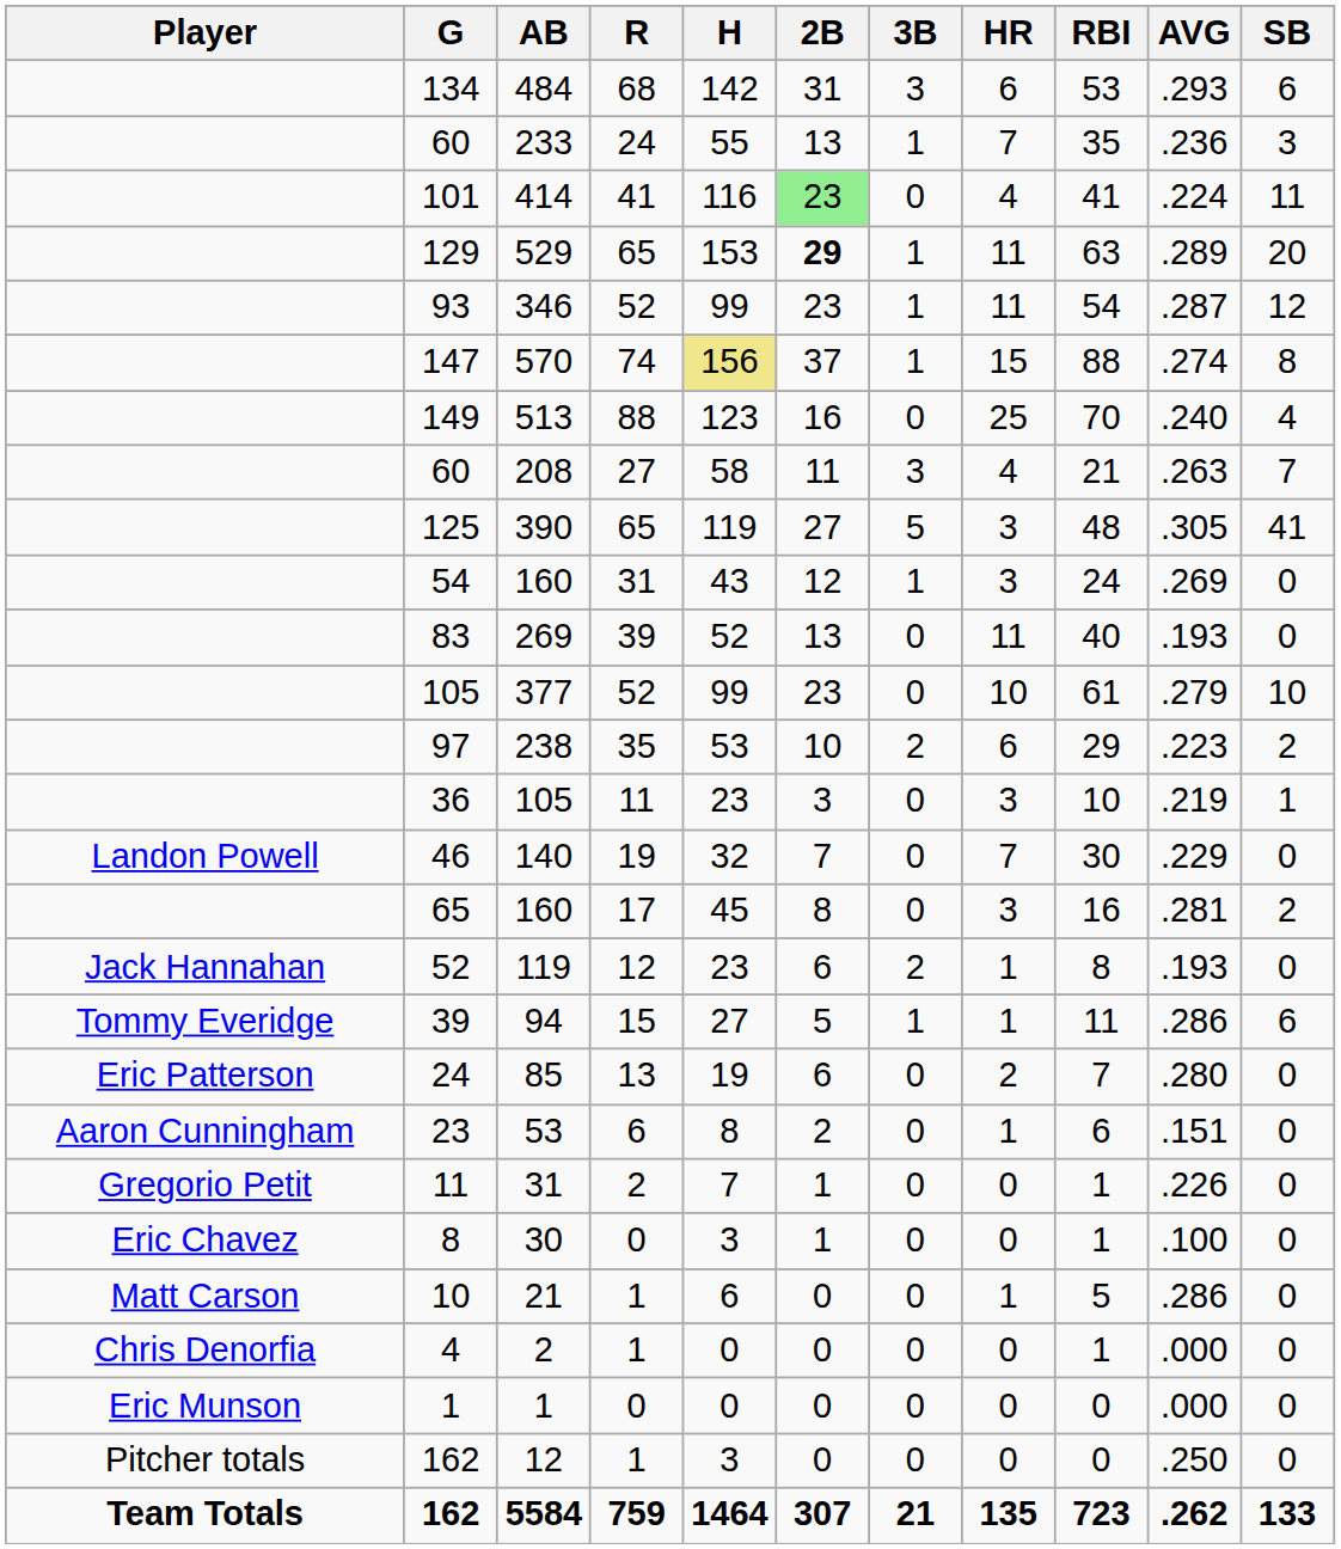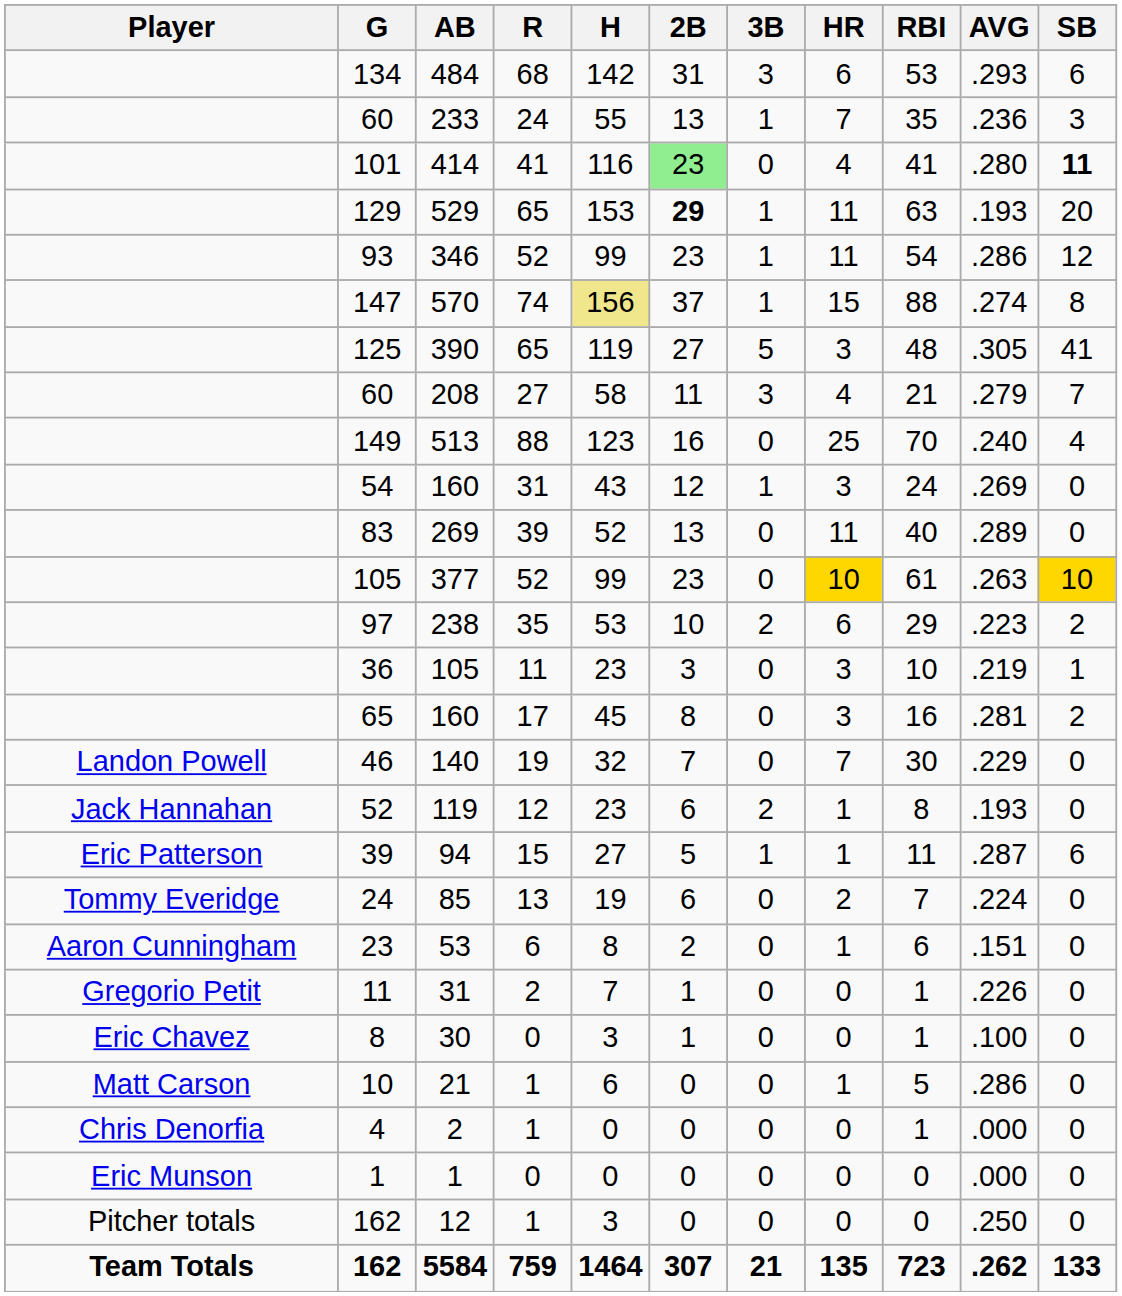 <table class="wikitable sortable">
 <tr>
 <th bgcolor="#DDDDFF" width="30%">Player</th>
 <th bgcolor="#DDDDFF" width="7%">G</th>
 <th bgcolor="#DDDDFF" width="7%">AB</th>
 <th bgcolor="#DDDDFF" width="7%">R</th>
 <th bgcolor="#DDDDFF" width="7%">H</th>
 <th bgcolor="#DDDDFF" width="7%">2B</th>
 <th bgcolor="#DDDDFF" width="7%">3B</th>
 <th bgcolor="#DDDDFF" width="7%">HR</th>
 <th bgcolor="#DDDDFF" width="7%">RBI</th>
 <th bgcolor="#DDDDFF" width="7%">AVG</th>
 <th bgcolor="#DDDDFF" width="7%">SB</th>
 </tr>
 <tr align="center">
 <td></td>
 <td>134</td>
 <td>484</td>
 <td>68</td>
 <td>142</td>
 <td>31</td>
 <td>3</td>
 <td>6</td>
 <td>53</td>
 <td>.293</td>
 <td>6</td>
 </tr>
 <tr align="center">
 <td></td>
 <td>60</td>
 <td>233</td>
 <td>24</td>
 <td>55</td>
 <td>13</td>
 <td>1</td>
 <td>7</td>
 <td>35</td>
 <td>.236</td>
 <td>3</td>
 </tr>
 <tr align="center">
 <td></td>
 <td>101</td>
 <td>414</td>
 <td>41</td>
 <td>116</td>
 <td style="background: lightgreen;">23</td>
 <td>0</td>
 <td>4</td>
 <td>41</td>
-<td>.224</td>
-<td>11</td>
+<td>.280</td>
+<td><strong>11</strong></td>
 </tr>
 <tr align="center">
 <td></td>
 <td>129</td>
 <td>529</td>
 <td>65</td>
 <td>153</td>
 <td><strong>29</strong></td>
 <td>1</td>
 <td>11</td>
 <td>63</td>
-<td>.289</td>
+<td>.193</td>
 <td>20</td>
 </tr>
 <tr align="center">
 <td></td>
 <td>93</td>
 <td>346</td>
 <td>52</td>
 <td>99</td>
 <td>23</td>
 <td>1</td>
 <td>11</td>
 <td>54</td>
-<td>.287</td>
+<td>.286</td>
 <td>12</td>
 </tr>
 <tr align="center">
 <td></td>
 <td>147</td>
 <td>570</td>
 <td>74</td>
 <td style="background: khaki;">156</td>
 <td>37</td>
 <td>1</td>
 <td>15</td>
 <td>88</td>
 <td>.274</td>
 <td>8</td>
 </tr>
 <tr align="center">
 <td></td>
-<td>149</td>
-<td>513</td>
-<td>88</td>
-<td>123</td>
-<td>16</td>
-<td>0</td>
-<td>25</td>
-<td>70</td>
-<td>.240</td>
-<td>4</td>
+<td>125</td>
+<td>390</td>
+<td>65</td>
+<td>119</td>
+<td>27</td>
+<td>5</td>
+<td>3</td>
+<td>48</td>
+<td>.305</td>
+<td>41</td>
 </tr>
 <tr align="center">
 <td></td>
 <td>60</td>
 <td>208</td>
 <td>27</td>
 <td>58</td>
 <td>11</td>
 <td>3</td>
 <td>4</td>
 <td>21</td>
-<td>.263</td>
+<td>.279</td>
 <td>7</td>
 </tr>
 <tr align="center">
 <td></td>
-<td>125</td>
-<td>390</td>
-<td>65</td>
-<td>119</td>
-<td>27</td>
-<td>5</td>
-<td>3</td>
-<td>48</td>
-<td>.305</td>
-<td>41</td>
+<td>149</td>
+<td>513</td>
+<td>88</td>
+<td>123</td>
+<td>16</td>
+<td>0</td>
+<td>25</td>
+<td>70</td>
+<td>.240</td>
+<td>4</td>
 </tr>
 <tr align="center">
 <td></td>
 <td>54</td>
 <td>160</td>
 <td>31</td>
 <td>43</td>
 <td>12</td>
 <td>1</td>
 <td>3</td>
 <td>24</td>
 <td>.269</td>
 <td>0</td>
 </tr>
 <tr align="center">
 <td></td>
 <td>83</td>
 <td>269</td>
 <td>39</td>
 <td>52</td>
 <td>13</td>
 <td>0</td>
 <td>11</td>
 <td>40</td>
-<td>.193</td>
+<td>.289</td>
 <td>0</td>
 </tr>
 <tr align="center">
 <td></td>
 <td>105</td>
 <td>377</td>
 <td>52</td>
 <td>99</td>
 <td>23</td>
 <td>0</td>
-<td>10</td>
+<td style="background: gold;">10</td>
 <td>61</td>
-<td>.279</td>
-<td>10</td>
+<td>.263</td>
+<td style="background: gold;">10</td>
 </tr>
 <tr align="center">
 <td></td>
 <td>97</td>
 <td>238</td>
 <td>35</td>
 <td>53</td>
 <td>10</td>
 <td>2</td>
 <td>6</td>
 <td>29</td>
 <td>.223</td>
 <td>2</td>
 </tr>
 <tr align="center">
 <td></td>
 <td>36</td>
 <td>105</td>
 <td>11</td>
 <td>23</td>
 <td>3</td>
 <td>0</td>
 <td>3</td>
 <td>10</td>
 <td>.219</td>
 <td>1</td>
 </tr>
+<tr align="center">
+<td></td>
+<td>65</td>
+<td>160</td>
+<td>17</td>
+<td>45</td>
+<td>8</td>
+<td>0</td>
+<td>3</td>
+<td>16</td>
+<td>.281</td>
+<td>2</td>
+</tr>
 <tr align=center>
 <td><a href='#'>Landon Powell</a></td>
 <td>46</td>
 <td>140</td>
 <td>19</td>
 <td>32</td>
 <td>7</td>
 <td>0</td>
 <td>7</td>
 <td>30</td>
 <td>.229</td>
 <td>0</td>
-</tr>
-<tr align="center">
-<td></td>
-<td>65</td>
-<td>160</td>
-<td>17</td>
-<td>45</td>
-<td>8</td>
-<td>0</td>
-<td>3</td>
-<td>16</td>
-<td>.281</td>
-<td>2</td>
 </tr>
 <tr align=center>
 <td><a href='#'>Jack Hannahan</a></td>
 <td>52</td>
 <td>119</td>
 <td>12</td>
 <td>23</td>
 <td>6</td>
 <td>2</td>
 <td>1</td>
 <td>8</td>
 <td>.193</td>
 <td>0</td>
 </tr>
 <tr align=center>
-<td><a href='#'>Tommy Everidge</a></td>
+<td><a href='#'>Eric Patterson</a></td>
 <td>39</td>
 <td>94</td>
 <td>15</td>
 <td>27</td>
 <td>5</td>
 <td>1</td>
 <td>1</td>
 <td>11</td>
-<td>.286</td>
+<td>.287</td>
 <td>6</td>
 </tr>
 <tr align=center>
-<td><a href='#'>Eric Patterson</a></td>
+<td><a href='#'>Tommy Everidge</a></td>
 <td>24</td>
 <td>85</td>
 <td>13</td>
 <td>19</td>
 <td>6</td>
 <td>0</td>
 <td>2</td>
 <td>7</td>
-<td>.280</td>
+<td>.224</td>
 <td>0</td>
 </tr>
 <tr align=center>
 <td><a href='#'>Aaron Cunningham</a></td>
 <td>23</td>
 <td>53</td>
 <td>6</td>
 <td>8</td>
 <td>2</td>
 <td>0</td>
 <td>1</td>
 <td>6</td>
 <td>.151</td>
 <td>0</td>
 </tr>
 <tr align=center>
 <td><a href='#'>Gregorio Petit</a></td>
 <td>11</td>
 <td>31</td>
 <td>2</td>
 <td>7</td>
 <td>1</td>
 <td>0</td>
 <td>0</td>
 <td>1</td>
 <td>.226</td>
 <td>0</td>
 </tr>
 <tr align=center>
 <td><a href='#'>Eric Chavez</a></td>
 <td>8</td>
 <td>30</td>
 <td>0</td>
 <td>3</td>
 <td>1</td>
 <td>0</td>
 <td>0</td>
 <td>1</td>
 <td>.100</td>
 <td>0</td>
 </tr>
 <tr align=center>
 <td><a href='#'>Matt Carson</a></td>
 <td>10</td>
 <td>21</td>
 <td>1</td>
 <td>6</td>
 <td>0</td>
 <td>0</td>
 <td>1</td>
 <td>5</td>
 <td>.286</td>
 <td>0</td>
 </tr>
 <tr align=center>
 <td><a href='#'>Chris Denorfia</a></td>
 <td>4</td>
 <td>2</td>
 <td>1</td>
 <td>0</td>
 <td>0</td>
 <td>0</td>
 <td>0</td>
 <td>1</td>
 <td>.000</td>
 <td>0</td>
 </tr>
 <tr align=center>
 <td><a href='#'>Eric Munson</a></td>
 <td>1</td>
 <td>1</td>
 <td>0</td>
 <td>0</td>
 <td>0</td>
 <td>0</td>
 <td>0</td>
 <td>0</td>
 <td>.000</td>
 <td>0</td>
 </tr>
 <tr align=center>
 <td>Pitcher totals</td>
 <td>162</td>
 <td>12</td>
 <td>1</td>
 <td>3</td>
 <td>0</td>
 <td>0</td>
 <td>0</td>
 <td>0</td>
 <td>.250</td>
 <td>0</td>
 </tr>
 <tr align=center>
 <td><strong>Team Totals</strong></td>
 <td><strong>162</strong></td>
 <td><strong>5584</strong></td>
 <td><strong>759</strong></td>
 <td><strong>1464</strong></td>
 <td><strong>307</strong></td>
 <td><strong>21</strong></td>
 <td><strong>135</strong></td>
 <td><strong>723</strong></td>
 <td><strong>.262</strong></td>
 <td><strong>133</strong></td>
 </tr>
 </table>
